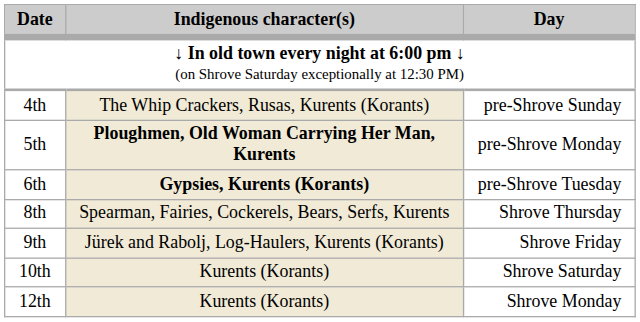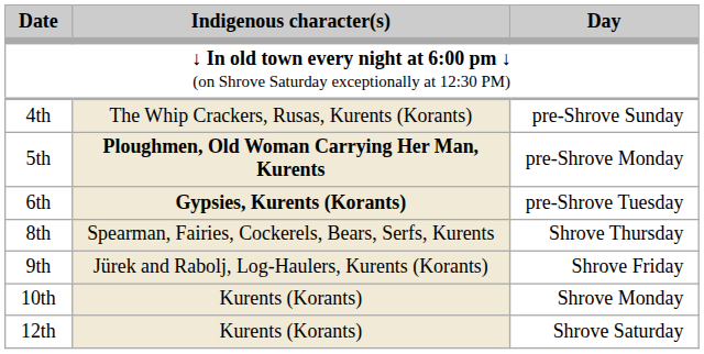 <table class="wikitable plainrowheaders" cellpadding="3" cellspacing="0" border="1" style="background:#fff; font-size:86%; line-height:16px; border:grey solid 1px; border-collapse:collapse;">
 <tr>
 <th scope="col" style="background:#ccc; width:40px;">Date</th>
 <th scope="col" style="background:#ccc; width:300px;">Indigenous character(s)</th>
 <th scope="col" style="background:#ccc; width:125px;">Day</th>
 </tr>
 <tr>
 <td align=center colspan=7 style="border-top-width:5px"><strong>↓ In old town every night at 6:00 pm ↓</strong><br><small>(on Shrove Saturday exceptionally at 12:30 PM)</small></td>
 </tr>
 <tr>
 <td align=center style="border-top-width:2px">4th</td>
 <td align=center bgcolor=#F0EAD6 style="border-top-width:2px">The Whip Crackers, Rusas, Kurents (Korants)</td>
 <td align=right style="border-top-width:2px">pre-Shrove Sunday  </td>
 </tr>
 <tr>
 <td align=center>5th</td>
 <td align=center bgcolor=#F0EAD6><strong>Ploughmen, Old Woman Carrying Her Man, Kurents</strong></td>
 <td align=right>pre-Shrove Monday  </td>
 </tr>
 <tr>
 <td align=center>6th</td>
 <td align=center bgcolor=#F0EAD6><strong>Gypsies, Kurents (Korants)</strong></td>
 <td align=right>pre-Shrove Tuesday  </td>
 </tr>
 <tr>
 <td align=center>8th</td>
 <td align=center bgcolor=#F0EAD6>Spearman, Fairies, Cockerels, Bears, Serfs, Kurents</td>
 <td align=right>Shrove Thursday  </td>
 </tr>
 <tr>
 <td align=center>9th</td>
 <td align=center bgcolor=#F0EAD6>Jürek and Rabolj, Log-Haulers, Kurents (Korants)</td>
 <td align=right>Shrove Friday  </td>
 </tr>
 <tr>
 <td align=center>10th</td>
 <td align=center bgcolor=#F0EAD6>Kurents (Korants)</td>
-<td align=right>Shrove Saturday  </td>
+<td align=right>Shrove Monday  </td>
 </tr>
 <tr>
 <td align=center>12th</td>
 <td align=center bgcolor=#F0EAD6>Kurents (Korants)</td>
-<td align=right>Shrove Monday  </td>
+<td align=right>Shrove Saturday  </td>
 </tr>
 </table>
